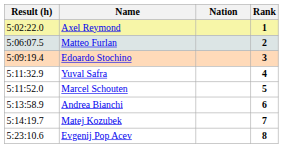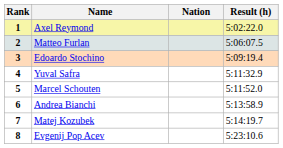 <table class="wikitable" style= "background-color:#FFFFFF; width: 450px;">
 <tr style="background-color:#EFEFEF; text-align:left;">
-<th width="20%">Result (h)</th>
+<th width="10%">Rank</th>
 <th width="50%">Name</th>
 <th width="20%">Nation</th>
-<th width="10%">Rank</th>
+<th width="20%">Result (h)</th>
 </tr>
 <tr style="background-color:#F7F6A8;">
-<td>5:02:22.0</td>
+<td style="text-align:center"><strong>1</strong></td>
 <td><a href='#'>Axel Reymond</a></td>
 <td></td>
-<td style="text-align:center"><strong>1</strong></td>
+<td>5:02:22.0</td>
 </tr>
 <tr style="background-color:#DCE5E5;">
-<td>5:06:07.5</td>
+<td style="text-align:center"><strong>2</strong></td>
 <td><a href='#'>Matteo Furlan</a></td>
 <td></td>
-<td style="text-align:center"><strong>2</strong></td>
+<td>5:06:07.5</td>
 </tr>
 <tr style="background-color:#FFDAB9;">
-<td>5:09:19.4</td>
+<td style="text-align:center"><strong>3</strong></td>
 <td><a href='#'>Edoardo Stochino</a></td>
 <td></td>
-<td style="text-align:center"><strong>3</strong></td>
+<td>5:09:19.4</td>
 </tr>
 <tr style="background-color:#FFFFFF;">
-<td>5:11:32.9</td>
+<td style="text-align:center"><strong>4</strong></td>
 <td><a href='#'>Yuval Safra</a></td>
 <td></td>
-<td style="text-align:center"><strong>4</strong></td>
+<td>5:11:32.9</td>
 </tr>
 <tr style="background-color:#FFFFFF;">
-<td>5:11:52.0</td>
+<td style="text-align:center"><strong>5</strong></td>
 <td><a href='#'>Marcel Schouten</a></td>
 <td></td>
-<td style="text-align:center"><strong>5</strong></td>
+<td>5:11:52.0</td>
 </tr>
 <tr style="background-color:#FFFFFF;">
-<td>5:13:58.9</td>
+<td style="text-align:center"><strong>6</strong></td>
 <td><a href='#'>Andrea Bianchi</a></td>
 <td></td>
-<td style="text-align:center"><strong>6</strong></td>
+<td>5:13:58.9</td>
 </tr>
 <tr style="background-color:#FFFFFF;">
-<td>5:14:19.7</td>
+<td style="text-align:center"><strong>7</strong></td>
 <td><a href='#'>Matej Kozubek</a></td>
 <td></td>
-<td style="text-align:center"><strong>7</strong></td>
+<td>5:14:19.7</td>
 </tr>
 <tr style="background-color:#FFFFFF;">
-<td>5:23:10.6</td>
+<td style="text-align:center"><strong>8</strong></td>
 <td><a href='#'>Evgenij Pop Acev</a></td>
 <td></td>
-<td style="text-align:center"><strong>8</strong></td>
+<td>5:23:10.6</td>
 </tr>
 </table>
